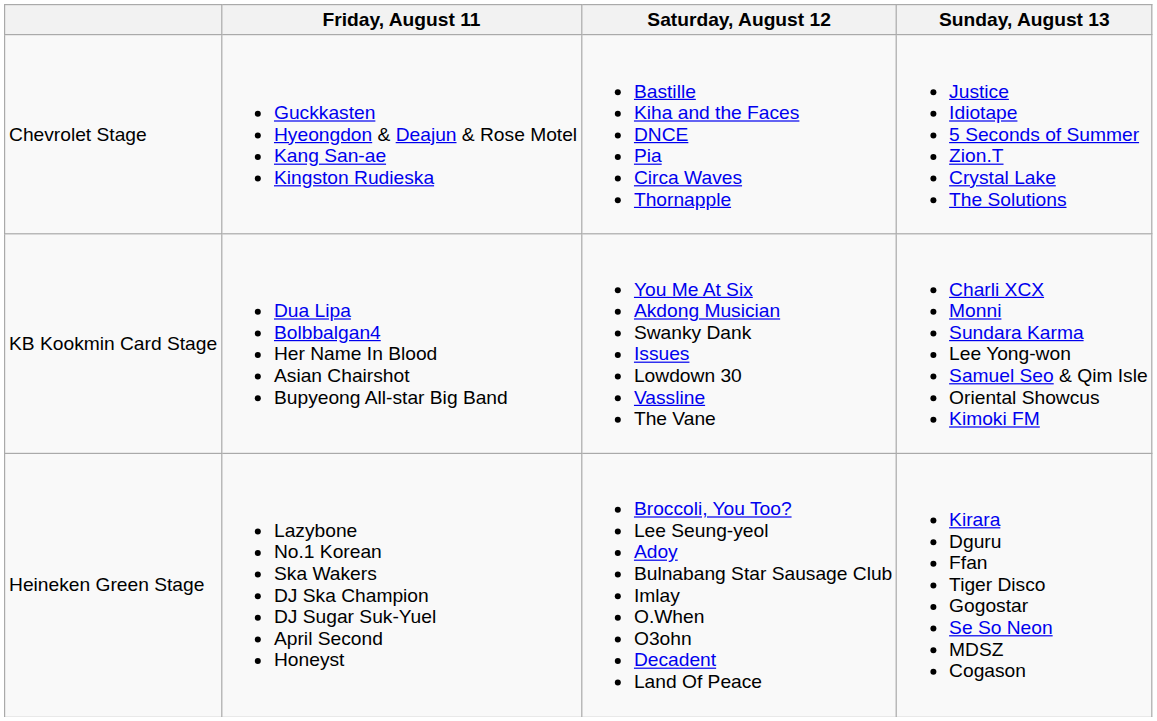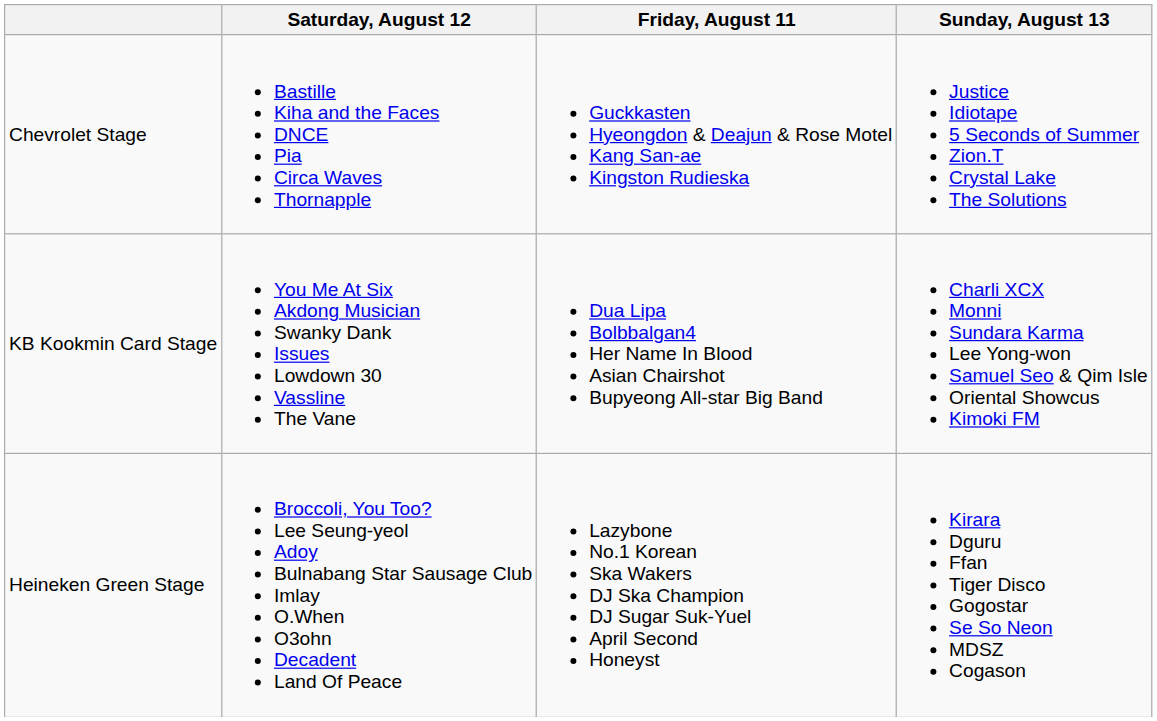 <table class="wikitable">
 <tr>
 <th></th>
+<th>Saturday, August 12</th>
 <th>Friday, August 11</th>
-<th>Saturday, August 12</th>
 <th>Sunday, August 13</th>
 </tr>
 <tr>
 <td>Chevrolet Stage</td>
+<td><br><ul><li><a href='#'>Bastille</a></li><li><a href='#'>Kiha and the Faces</a></li><li><a href='#'>DNCE</a></li><li><a href='#'>Pia</a></li><li><a href='#'>Circa Waves</a></li><li><a href='#'>Thornapple</a></li></ul></td>
 <td><br><ul><li><a href='#'>Guckkasten</a></li><li><a href='#'>Hyeongdon</a> & <a href='#'>Deajun</a> & Rose Motel</li><li><a href='#'>Kang San-ae</a></li><li><a href='#'>Kingston Rudieska</a></li></ul></td>
-<td><br><ul><li><a href='#'>Bastille</a></li><li><a href='#'>Kiha and the Faces</a></li><li><a href='#'>DNCE</a></li><li><a href='#'>Pia</a></li><li><a href='#'>Circa Waves</a></li><li><a href='#'>Thornapple</a></li></ul></td>
 <td><br><ul><li><a href='#'>Justice</a></li><li><a href='#'>Idiotape</a></li><li><a href='#'>5 Seconds of Summer</a></li><li><a href='#'>Zion.T</a></li><li><a href='#'>Crystal Lake</a></li><li><a href='#'>The Solutions</a></li></ul></td>
 </tr>
 <tr>
 <td>KB Kookmin Card Stage</td>
+<td><br><ul><li><a href='#'>You Me At Six</a></li><li><a href='#'>Akdong Musician</a></li><li>Swanky Dank</li><li><a href='#'>Issues</a></li><li>Lowdown 30</li><li><a href='#'>Vassline</a></li><li>The Vane</li></ul></td>
 <td><br><ul><li><a href='#'>Dua Lipa</a></li><li><a href='#'>Bolbbalgan4</a></li><li>Her Name In Blood</li><li>Asian Chairshot</li><li>Bupyeong All-star Big Band</li></ul></td>
-<td><br><ul><li><a href='#'>You Me At Six</a></li><li><a href='#'>Akdong Musician</a></li><li>Swanky Dank</li><li><a href='#'>Issues</a></li><li>Lowdown 30</li><li><a href='#'>Vassline</a></li><li>The Vane</li></ul></td>
 <td><br><ul><li><a href='#'>Charli XCX</a></li><li><a href='#'>Monni</a></li><li><a href='#'>Sundara Karma</a></li><li>Lee Yong-won</li><li><a href='#'>Samuel Seo</a> & Qim Isle</li><li>Oriental Showcus</li><li><a href='#'>Kimoki FM</a></li></ul></td>
 </tr>
 <tr>
 <td>Heineken Green Stage</td>
+<td><br><ul><li><a href='#'>Broccoli, You Too?</a></li><li>Lee Seung-yeol</li><li><a href='#'>Adoy</a></li><li>Bulnabang Star Sausage Club</li><li>Imlay</li><li>O.When</li><li>O3ohn</li><li><a href='#'>Decadent</a></li><li>Land Of Peace</li></ul></td>
 <td><br><ul><li>Lazybone</li><li>No.1 Korean</li><li>Ska Wakers</li><li>DJ Ska Champion</li><li>DJ Sugar Suk-Yuel</li><li>April Second</li><li>Honeyst</li></ul></td>
-<td><br><ul><li><a href='#'>Broccoli, You Too?</a></li><li>Lee Seung-yeol</li><li><a href='#'>Adoy</a></li><li>Bulnabang Star Sausage Club</li><li>Imlay</li><li>O.When</li><li>O3ohn</li><li><a href='#'>Decadent</a></li><li>Land Of Peace</li></ul></td>
 <td><br><ul><li><a href='#'>Kirara</a></li><li>Dguru</li><li>Ffan</li><li>Tiger Disco</li><li>Gogostar</li><li><a href='#'>Se So Neon</a></li><li>MDSZ</li><li>Cogason</li></ul></td>
 </tr>
 </table>
